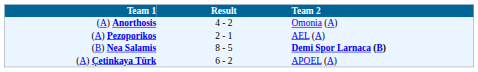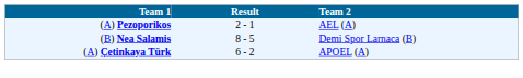 <table cellspacing="0" style="background: #EBF5FF; border: 1px #aaa solid; border-collapse: collapse; font-size: 95%;" width=60%>
 <tr bgcolor=#006699 style="color:white;">
 <th width=25% align="right">Team 1</th>
 <th width=22% align="center">Result</th>
 <th width=30% align="left">Team 2</th>
-</tr>
-<tr>
-<td align=right>(<a href='#'>A</a>) <strong><a href='#'>Anorthosis</a></strong></td>
-<td align=center>4 - 2</td>
-<td align=left><a href='#'>Omonia</a> (<a href='#'>A</a>)</td>
 </tr>
 <tr>
 <td align=right>(<a href='#'>A</a>) <strong><a href='#'>Pezoporikos</a></strong></td>
 <td align=center>2 - 1</td>
 <td align=left><a href='#'>AEL</a> (<a href='#'>A</a>)</td>
 </tr>
 <tr>
 <td align=right>(<a href='#'>B</a>) <strong><a href='#'>Nea Salamis</a></strong></td>
 <td align=center>8 - 5</td>
-<td align=left><strong><a href='#'>Demi Spor Larnaca</a> (<a href='#'>B</a>)</strong></td>
+<td align=left><a href='#'>Demi Spor Larnaca</a> (<a href='#'>B</a>)</td>
 </tr>
 <tr>
 <td align=right>(<a href='#'>A</a>) <strong><a href='#'>Çetinkaya Türk</a></strong></td>
 <td align=center>6 - 2</td>
 <td align=left><a href='#'>APOEL</a> (<a href='#'>A</a>)</td>
 </tr>
 <tr>
 </tr>
 </table>
